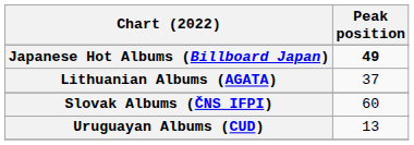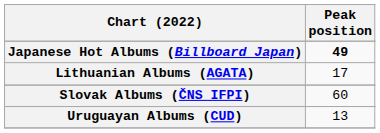 <table class="wikitable sortable plainrowheaders" style="text-align:center">
 <tr>
 <th scope="col">Chart (2022)</th>
 <th scope="col">Peak<br>position</th>
 </tr>
 <tr>
 </tr>
 <tr>
 </tr>
 <tr>
 </tr>
 <tr>
 </tr>
 <tr>
 </tr>
 <tr>
 </tr>
 <tr>
 </tr>
 <tr>
 </tr>
 <tr>
 </tr>
 <tr>
 </tr>
 <tr>
 </tr>
 <tr>
 </tr>
 <tr>
 </tr>
 <tr>
 </tr>
 <tr>
 <th scope="row">Japanese Hot Albums (<em><a href='#'>Billboard Japan</a></em>)</th>
 <td><strong>49</strong></td>
 </tr>
 <tr>
 <th scope="row">Lithuanian Albums (<a href='#'>AGATA</a>)</th>
-<td>37</td>
+<td>17</td>
 </tr>
 <tr>
 </tr>
 <tr>
 </tr>
 <tr>
 </tr>
 <tr>
 </tr>
 <tr>
 </tr>
 <tr>
 <th scope="row">Slovak Albums (<a href='#'>ČNS IFPI</a>)</th>
 <td>60</td>
 </tr>
 <tr>
 </tr>
 <tr>
 </tr>
 <tr>
 </tr>
 <tr>
 </tr>
 <tr>
 <th scope="row">Uruguayan Albums (<a href='#'>CUD</a>)</th>
 <td>13</td>
 </tr>
 <tr>
 </tr>
 </table>
